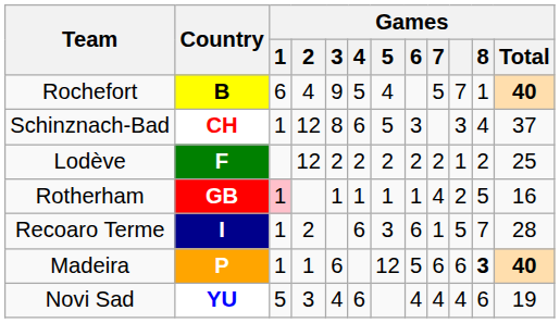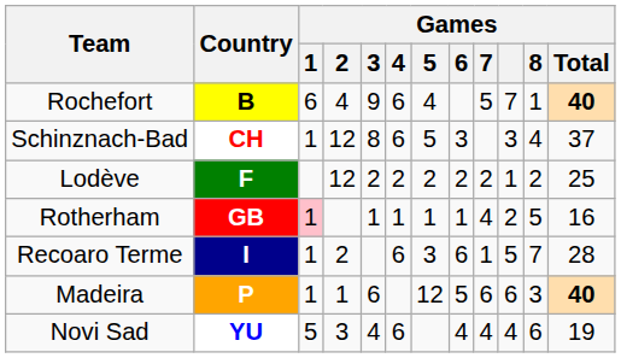 <table class="wikitable plainrowheaders" style="text-align:center;">
 <tr>
 <th rowspan=2>Team</th>
 <th rowspan=2>Country</th>
 <th colspan=10>Games</th>
 </tr>
 <tr>
 <th>1</th>
 <th>2</th>
 <th>3</th>
 <th>4</th>
 <th>5</th>
 <th>6</th>
 <th>7</th>
 <th></th>
 <th>8</th>
 <th>Total</th>
 </tr>
 <tr>
 <td>Rochefort</td>
 <td style="background:yellow"><strong>B</strong></td>
 <td>6</td>
 <td>4</td>
 <td>9</td>
-<td>5</td>
+<td>6</td>
 <td>4</td>
 <td></td>
 <td>5</td>
 <td>7</td>
 <td>1</td>
 <td style="font-weight:bold; background:NavajoWhite;">40</td>
 </tr>
 <tr>
 <td>Schinznach-Bad</td>
 <td style="background:white; color: red"><strong>CH</strong></td>
 <td>1</td>
 <td>12</td>
 <td>8</td>
 <td>6</td>
 <td>5</td>
 <td>3</td>
 <td></td>
 <td>3</td>
 <td>4</td>
 <td>37</td>
 </tr>
 <tr>
 <td>Lodève</td>
 <td style="background:green; color: white"><strong>F</strong></td>
 <td></td>
 <td>12</td>
 <td>2</td>
 <td>2</td>
 <td>2</td>
 <td>2</td>
 <td>2</td>
 <td>1</td>
 <td>2</td>
 <td>25</td>
 </tr>
 <tr>
 <td>Rotherham</td>
 <td style="background:red; color: white"><strong>GB</strong></td>
 <td style="background: pink;">1</td>
 <td></td>
 <td>1</td>
 <td>1</td>
 <td>1</td>
 <td>1</td>
 <td>4</td>
 <td>2</td>
 <td>5</td>
 <td>16</td>
 </tr>
 <tr>
 <td>Recoaro Terme</td>
 <td style="background:darkblue; color: white"><strong>I</strong></td>
 <td>1</td>
 <td>2</td>
 <td></td>
 <td>6</td>
 <td>3</td>
 <td>6</td>
 <td>1</td>
 <td>5</td>
 <td>7</td>
 <td>28</td>
 </tr>
 <tr>
 <td>Madeira</td>
 <td style="background:orange; color: white"><strong>P</strong></td>
 <td>1</td>
 <td>1</td>
 <td>6</td>
 <td></td>
 <td>12</td>
 <td>5</td>
 <td>6</td>
 <td>6</td>
-<td><strong>3</strong></td>
+<td>3</td>
 <td style="font-weight:bold; background:NavajoWhite;">40</td>
 </tr>
 <tr>
 <td>Novi Sad</td>
 <td style="background:white; color:blue"><strong>YU</strong></td>
 <td>5</td>
 <td>3</td>
 <td>4</td>
 <td>6</td>
 <td></td>
 <td>4</td>
 <td>4</td>
 <td>4</td>
 <td>6</td>
 <td>19</td>
 </tr>
 </table>
